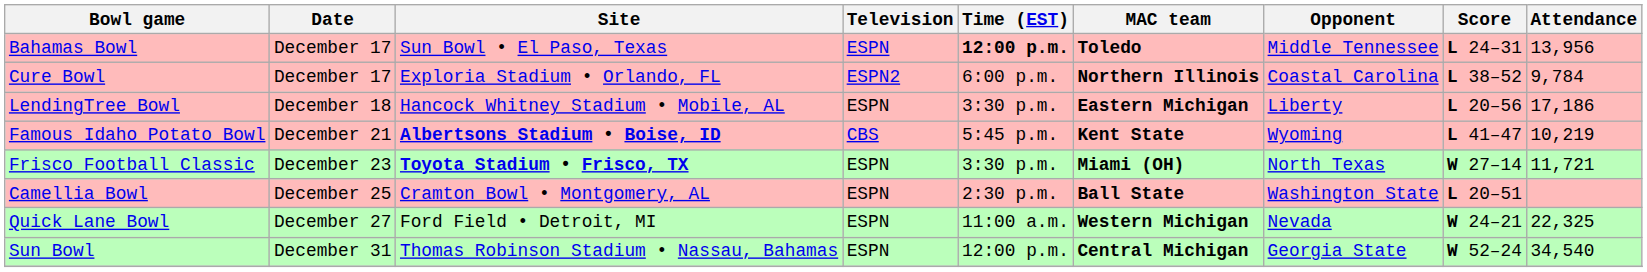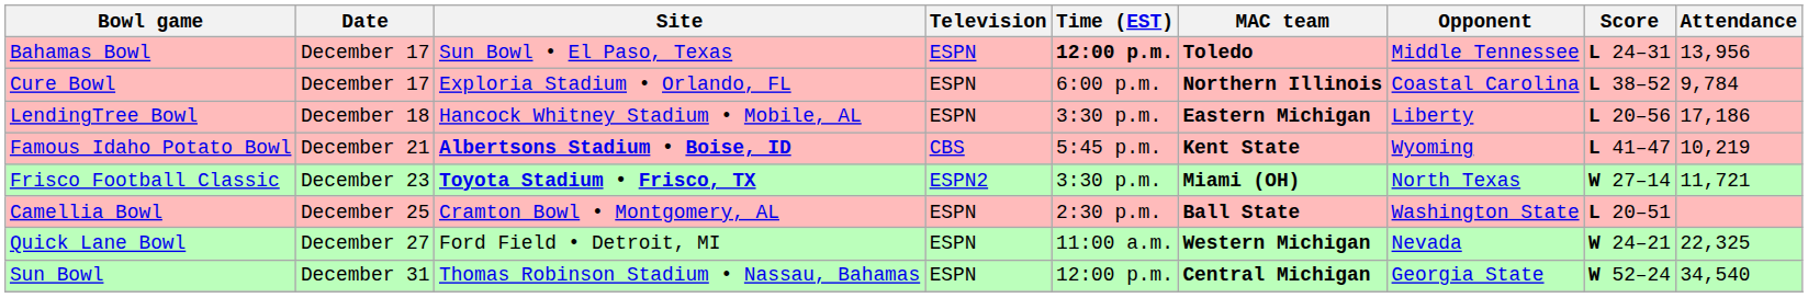 <table class="wikitable">
 <tr>
 <th>Bowl game</th>
 <th>Date</th>
 <th>Site</th>
 <th>Television</th>
 <th>Time (<a href='#'>EST</a>)</th>
 <th>MAC team</th>
 <th>Opponent</th>
 <th>Score</th>
 <th>Attendance</th>
 </tr>
 <tr style="background:#fbb;">
 <td><a href='#'>Bahamas Bowl</a></td>
 <td>December 17</td>
 <td><a href='#'>Sun Bowl</a> • <a href='#'>El Paso, Texas</a></td>
 <td><a href='#'>ESPN</a></td>
 <td><strong>12:00 p.m.</strong></td>
 <td><strong>Toledo</strong></td>
 <td><a href='#'>Middle Tennessee</a></td>
 <td><strong>L</strong> 24–31</td>
 <td>13,956</td>
 </tr>
 <tr style="background:#fbb;">
 <td><a href='#'>Cure Bowl</a></td>
 <td>December 17</td>
 <td><a href='#'>Exploria Stadium</a> • <a href='#'>Orlando, FL</a></td>
-<td><a href='#'>ESPN2</a></td>
+<td>ESPN</td>
 <td>6:00 p.m.</td>
 <td><strong>Northern Illinois</strong></td>
 <td><a href='#'>Coastal Carolina</a></td>
 <td><strong>L</strong> 38–52</td>
 <td>9,784</td>
 </tr>
 <tr style="background:#fbb;">
 <td><a href='#'>LendingTree Bowl</a></td>
 <td>December 18</td>
 <td><a href='#'>Hancock Whitney Stadium</a> • <a href='#'>Mobile, AL</a></td>
 <td>ESPN</td>
 <td>3:30 p.m.</td>
 <td><strong>Eastern Michigan</strong></td>
 <td><a href='#'>Liberty</a></td>
 <td><strong>L</strong> 20–56</td>
 <td>17,186</td>
 </tr>
 <tr style="background:#fbb;">
 <td><a href='#'>Famous Idaho Potato Bowl</a></td>
 <td>December 21</td>
 <td><strong><a href='#'>Albertsons Stadium</a> • <a href='#'>Boise, ID</a></strong></td>
 <td><a href='#'>CBS</a></td>
 <td>5:45 p.m.</td>
 <td><strong>Kent State</strong></td>
 <td><a href='#'>Wyoming</a></td>
 <td><strong>L</strong> 41–47</td>
 <td>10,219</td>
 </tr>
 <tr style="background:#bfb;">
 <td><a href='#'>Frisco Football Classic</a></td>
 <td>December 23</td>
 <td><strong><a href='#'>Toyota Stadium</a> • <a href='#'>Frisco, TX</a></strong></td>
-<td>ESPN</td>
+<td><a href='#'>ESPN2</a></td>
 <td>3:30 p.m.</td>
 <td><strong>Miami (OH)</strong></td>
 <td><a href='#'>North Texas</a></td>
 <td><strong>W</strong> 27–14</td>
 <td>11,721</td>
 </tr>
 <tr style="background:#fbb;">
 <td><a href='#'>Camellia Bowl</a></td>
 <td>December 25</td>
 <td><a href='#'>Cramton Bowl</a> • <a href='#'>Montgomery, AL</a></td>
 <td>ESPN</td>
 <td>2:30 p.m.</td>
 <td><strong>Ball State</strong></td>
 <td><a href='#'>Washington State</a></td>
 <td><strong>L</strong> 20–51</td>
 <td> </td>
 </tr>
 <tr style="background:#bfb;">
 <td><a href='#'>Quick Lane Bowl</a></td>
 <td>December 27</td>
 <td>Ford Field • Detroit, MI</td>
 <td>ESPN</td>
 <td>11:00 a.m.</td>
 <td><strong>Western Michigan</strong></td>
 <td><a href='#'>Nevada</a></td>
 <td><strong>W</strong> 24–21</td>
 <td>22,325</td>
 </tr>
 <tr style="background:#bfb;">
 <td><a href='#'>Sun Bowl</a></td>
 <td>December 31</td>
 <td><a href='#'>Thomas Robinson Stadium</a> • <a href='#'>Nassau, Bahamas</a></td>
 <td>ESPN</td>
 <td>12:00 p.m.</td>
 <td><strong>Central Michigan</strong></td>
 <td><a href='#'>Georgia State</a></td>
 <td><strong>W</strong> 52–24</td>
 <td>34,540</td>
 </tr>
 <tr>
 </tr>
 </table>
